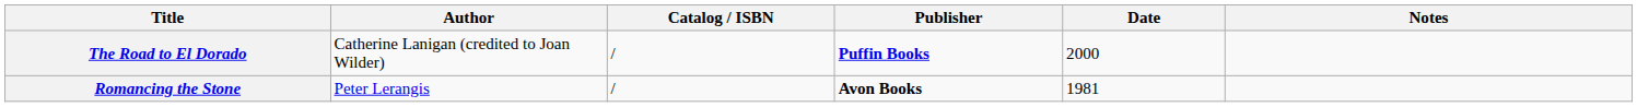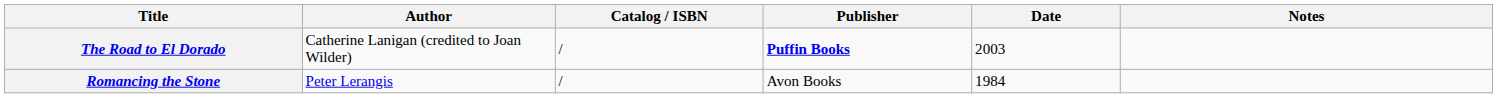 <table class="wikitable sortable" style="width:100%;">
 <tr>
 <th width=20%>Title</th>
 <th width=17%>Author</th>
 <th width=14%>Catalog / ISBN</th>
 <th width=14%>Publisher</th>
 <th width=10%>Date</th>
 <th width=25%>Notes</th>
 </tr>
 <tr>
 <th><em><a href='#'>The Road to El Dorado</a></em></th>
 <td>Catherine Lanigan (credited to Joan Wilder)</td>
 <td> / </td>
 <td><strong><a href='#'>Puffin Books</a></strong></td>
-<td>2000</td>
+<td>2003</td>
 <td></td>
 </tr>
 <tr>
 <th><em><a href='#'>Romancing the Stone</a></em></th>
 <td><a href='#'>Peter Lerangis</a></td>
 <td> / </td>
-<td><strong>Avon Books</strong></td>
-<td>1981</td>
+<td>Avon Books</td>
+<td>1984</td>
 <td></td>
 </tr>
 </table>
